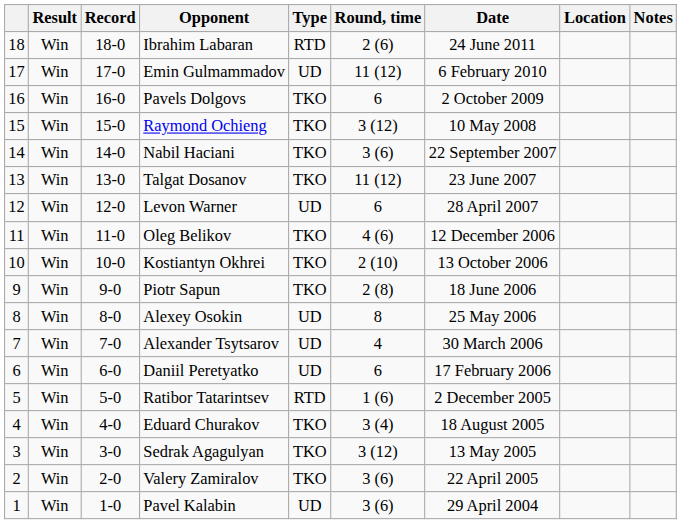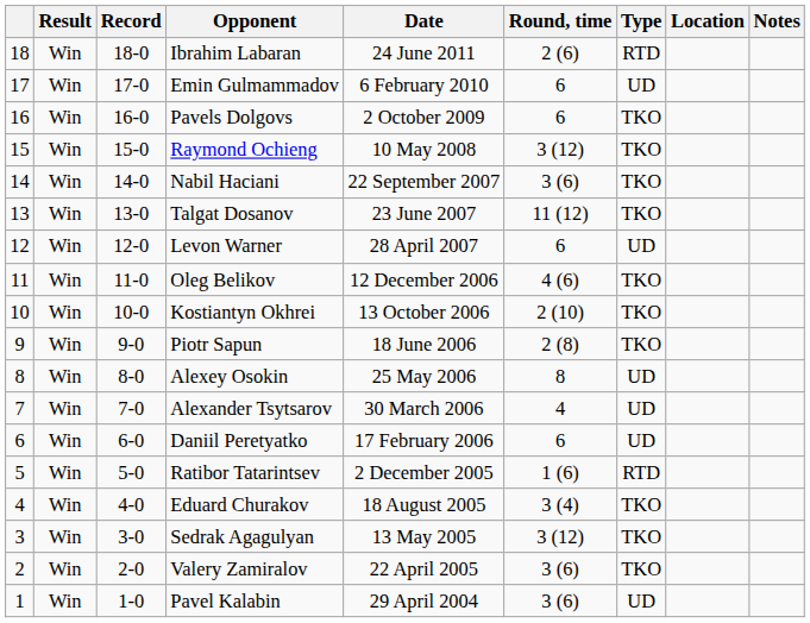 <table class="wikitable" style="text-align:center; font-size:95%">
 <tr>
 <th></th>
 <th>Result</th>
 <th>Record</th>
 <th>Opponent</th>
+<th>Date</th>
+<th>Round, time</th>
 <th>Type</th>
-<th>Round, time</th>
-<th>Date</th>
 <th>Location</th>
 <th>Notes</th>
 </tr>
 <tr>
 <td>18</td>
 <td>Win</td>
 <td>18-0</td>
 <td style="text-align:left;"> Ibrahim Labaran</td>
+<td>24 June 2011</td>
+<td>2 (6)</td>
 <td>RTD</td>
-<td>2 (6)</td>
-<td>24 June 2011</td>
 <td style="text-align:left;"> </td>
 <td></td>
 </tr>
 <tr>
 <td>17</td>
 <td>Win</td>
 <td>17-0</td>
 <td style="text-align:left;"> Emin Gulmammadov</td>
+<td>6 February 2010</td>
+<td>6</td>
 <td>UD</td>
-<td>11 (12)</td>
-<td>6 February 2010</td>
 <td style="text-align:left;"> </td>
 <td></td>
 </tr>
 <tr>
 <td>16</td>
 <td>Win</td>
 <td>16-0</td>
 <td style="text-align:left;"> Pavels Dolgovs</td>
+<td>2 October 2009</td>
+<td>6</td>
 <td>TKO</td>
-<td>6</td>
-<td>2 October 2009</td>
 <td style="text-align:left;"> </td>
 <td></td>
 </tr>
 <tr>
 <td>15</td>
 <td>Win</td>
 <td>15-0</td>
 <td style="text-align:left;"> <a href='#'>Raymond Ochieng</a></td>
+<td>10 May 2008</td>
+<td>3 (12)</td>
 <td>TKO</td>
-<td>3 (12)</td>
-<td>10 May 2008</td>
 <td style="text-align:left;"> </td>
 <td style="text-align:left;"></td>
 </tr>
 <tr>
 <td>14</td>
 <td>Win</td>
 <td>14-0</td>
 <td style="text-align:left;"> Nabil Haciani</td>
+<td>22 September 2007</td>
+<td>3 (6)</td>
 <td>TKO</td>
-<td>3 (6)</td>
-<td>22 September 2007</td>
 <td style="text-align:left;"> </td>
 <td></td>
 </tr>
 <tr>
 <td>13</td>
 <td>Win</td>
 <td>13-0</td>
 <td style="text-align:left;"> Talgat Dosanov</td>
+<td>23 June 2007</td>
+<td>11 (12)</td>
 <td>TKO</td>
-<td>11 (12)</td>
-<td>23 June 2007</td>
 <td style="text-align:left;"> </td>
 <td style="text-align:left;"></td>
 </tr>
 <tr>
 <td>12</td>
 <td>Win</td>
 <td>12-0</td>
 <td style="text-align:left;"> Levon Warner</td>
+<td>28 April 2007</td>
+<td>6</td>
 <td>UD</td>
-<td>6</td>
-<td>28 April 2007</td>
 <td style="text-align:left;"> </td>
 <td></td>
 </tr>
 <tr>
 <td>11</td>
 <td>Win</td>
 <td>11-0</td>
 <td style="text-align:left;"> Oleg Belikov</td>
+<td>12 December 2006</td>
+<td>4 (6)</td>
 <td>TKO</td>
-<td>4 (6)</td>
-<td>12 December 2006</td>
 <td style="text-align:left;"> </td>
 <td style="text-align:left;"></td>
 </tr>
 <tr>
 <td>10</td>
 <td>Win</td>
 <td>10-0</td>
 <td style="text-align:left;"> Kostiantyn Okhrei</td>
+<td>13 October 2006</td>
+<td>2 (10)</td>
 <td>TKO</td>
-<td>2 (10)</td>
-<td>13 October 2006</td>
 <td style="text-align:left;"> </td>
 <td></td>
 </tr>
 <tr>
 <td>9</td>
 <td>Win</td>
 <td>9-0</td>
 <td style="text-align:left;"> Piotr Sapun</td>
+<td>18 June 2006</td>
+<td>2 (8)</td>
 <td>TKO</td>
-<td>2 (8)</td>
-<td>18 June 2006</td>
 <td style="text-align:left;"> </td>
 <td></td>
 </tr>
 <tr>
 <td>8</td>
 <td>Win</td>
 <td>8-0</td>
 <td style="text-align:left;"> Alexey Osokin</td>
+<td>25 May 2006</td>
+<td>8</td>
 <td>UD</td>
-<td>8</td>
-<td>25 May 2006</td>
 <td style="text-align:left;"> </td>
 <td></td>
 </tr>
 <tr>
 <td>7</td>
 <td>Win</td>
 <td>7-0</td>
 <td style="text-align:left;"> Alexander Tsytsarov</td>
+<td>30 March 2006</td>
+<td>4</td>
 <td>UD</td>
-<td>4</td>
-<td>30 March 2006</td>
 <td style="text-align:left;"> </td>
 <td></td>
 </tr>
 <tr>
 <td>6</td>
 <td>Win</td>
 <td>6-0</td>
 <td style="text-align:left;"> Daniil Peretyatko</td>
+<td>17 February 2006</td>
+<td>6</td>
 <td>UD</td>
-<td>6</td>
-<td>17 February 2006</td>
 <td style="text-align:left;"> </td>
 <td></td>
 </tr>
 <tr>
 <td>5</td>
 <td>Win</td>
 <td>5-0</td>
 <td style="text-align:left;"> Ratibor Tatarintsev</td>
+<td>2 December 2005</td>
+<td>1 (6)</td>
 <td>RTD</td>
-<td>1 (6)</td>
-<td>2 December 2005</td>
 <td style="text-align:left;"> </td>
 <td></td>
 </tr>
 <tr>
 <td>4</td>
 <td>Win</td>
 <td>4-0</td>
 <td style="text-align:left;"> Eduard Churakov</td>
+<td>18 August 2005</td>
+<td>3 (4)</td>
 <td>TKO</td>
-<td>3 (4)</td>
-<td>18 August 2005</td>
 <td style="text-align:left;"> </td>
 <td></td>
 </tr>
 <tr>
 <td>3</td>
 <td>Win</td>
 <td>3-0</td>
 <td style="text-align:left;"> Sedrak Agagulyan</td>
+<td>13 May 2005</td>
+<td>3 (12)</td>
 <td>TKO</td>
-<td>3 (12)</td>
-<td>13 May 2005</td>
 <td style="text-align:left;"> </td>
 <td></td>
 </tr>
 <tr>
 <td>2</td>
 <td>Win</td>
 <td>2-0</td>
 <td style="text-align:left;"> Valery Zamiralov</td>
+<td>22 April 2005</td>
+<td>3 (6)</td>
 <td>TKO</td>
-<td>3 (6)</td>
-<td>22 April 2005</td>
 <td style="text-align:left;"> </td>
 <td></td>
 </tr>
 <tr>
 <td>1</td>
 <td>Win</td>
 <td>1-0</td>
 <td style="text-align:left;"> Pavel Kalabin</td>
+<td>29 April 2004</td>
+<td>3 (6)</td>
 <td>UD</td>
-<td>3 (6)</td>
-<td>29 April 2004</td>
 <td style="text-align:left;"> </td>
 <td style="text-align:left;"></td>
 </tr>
 </table>
